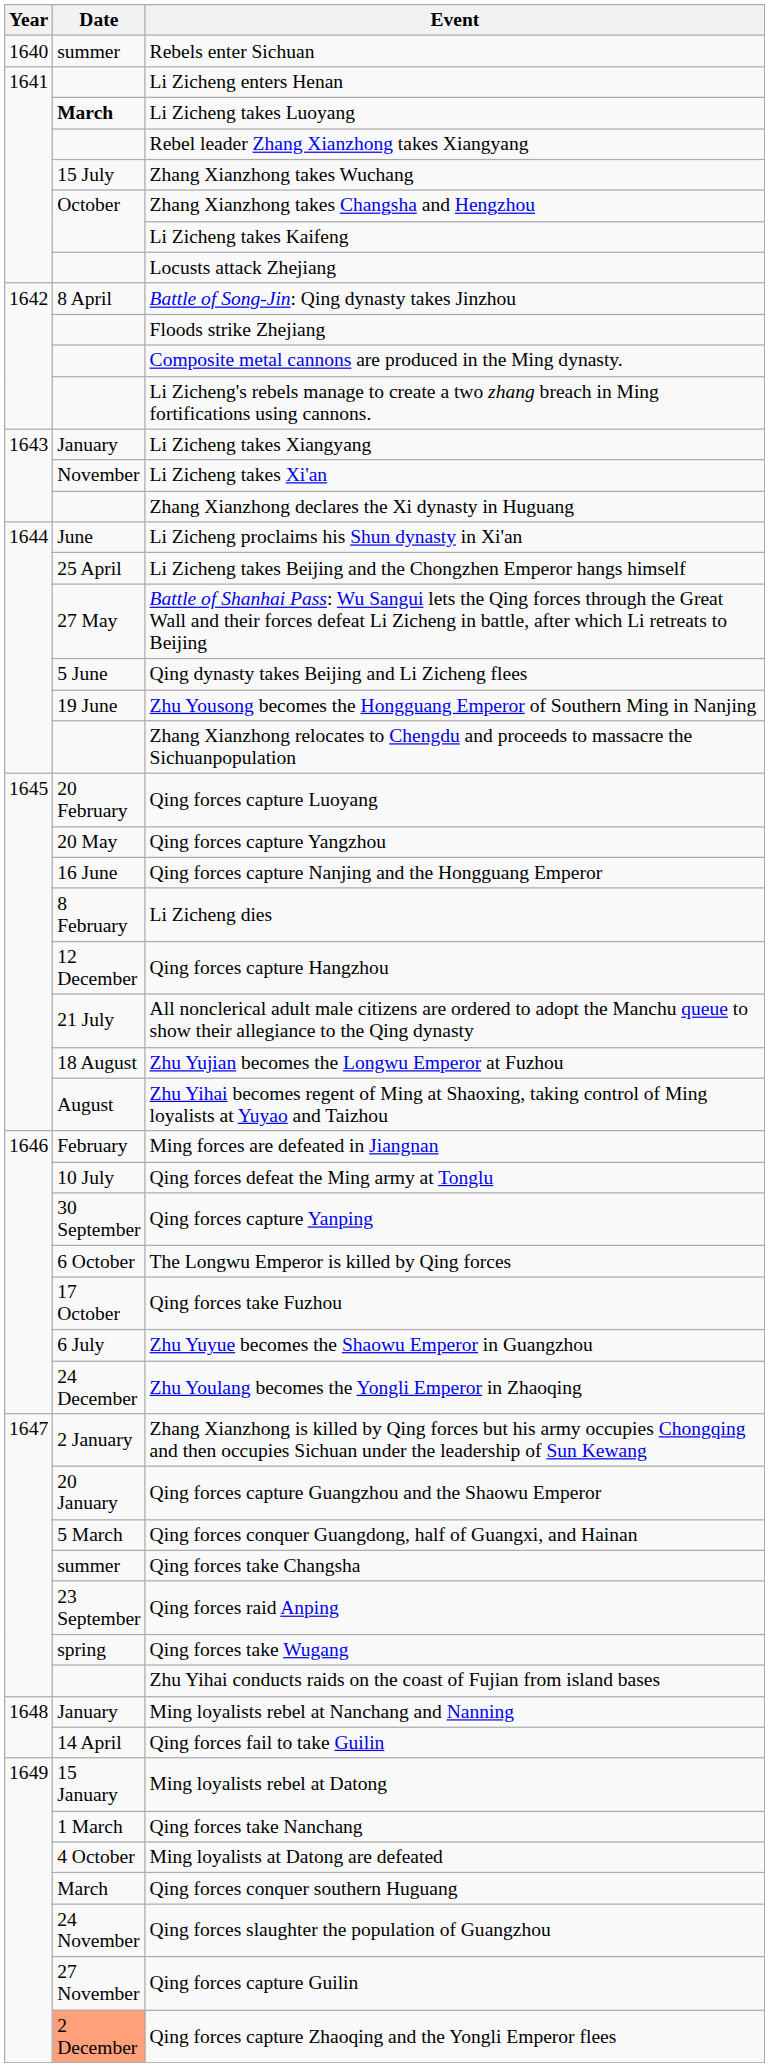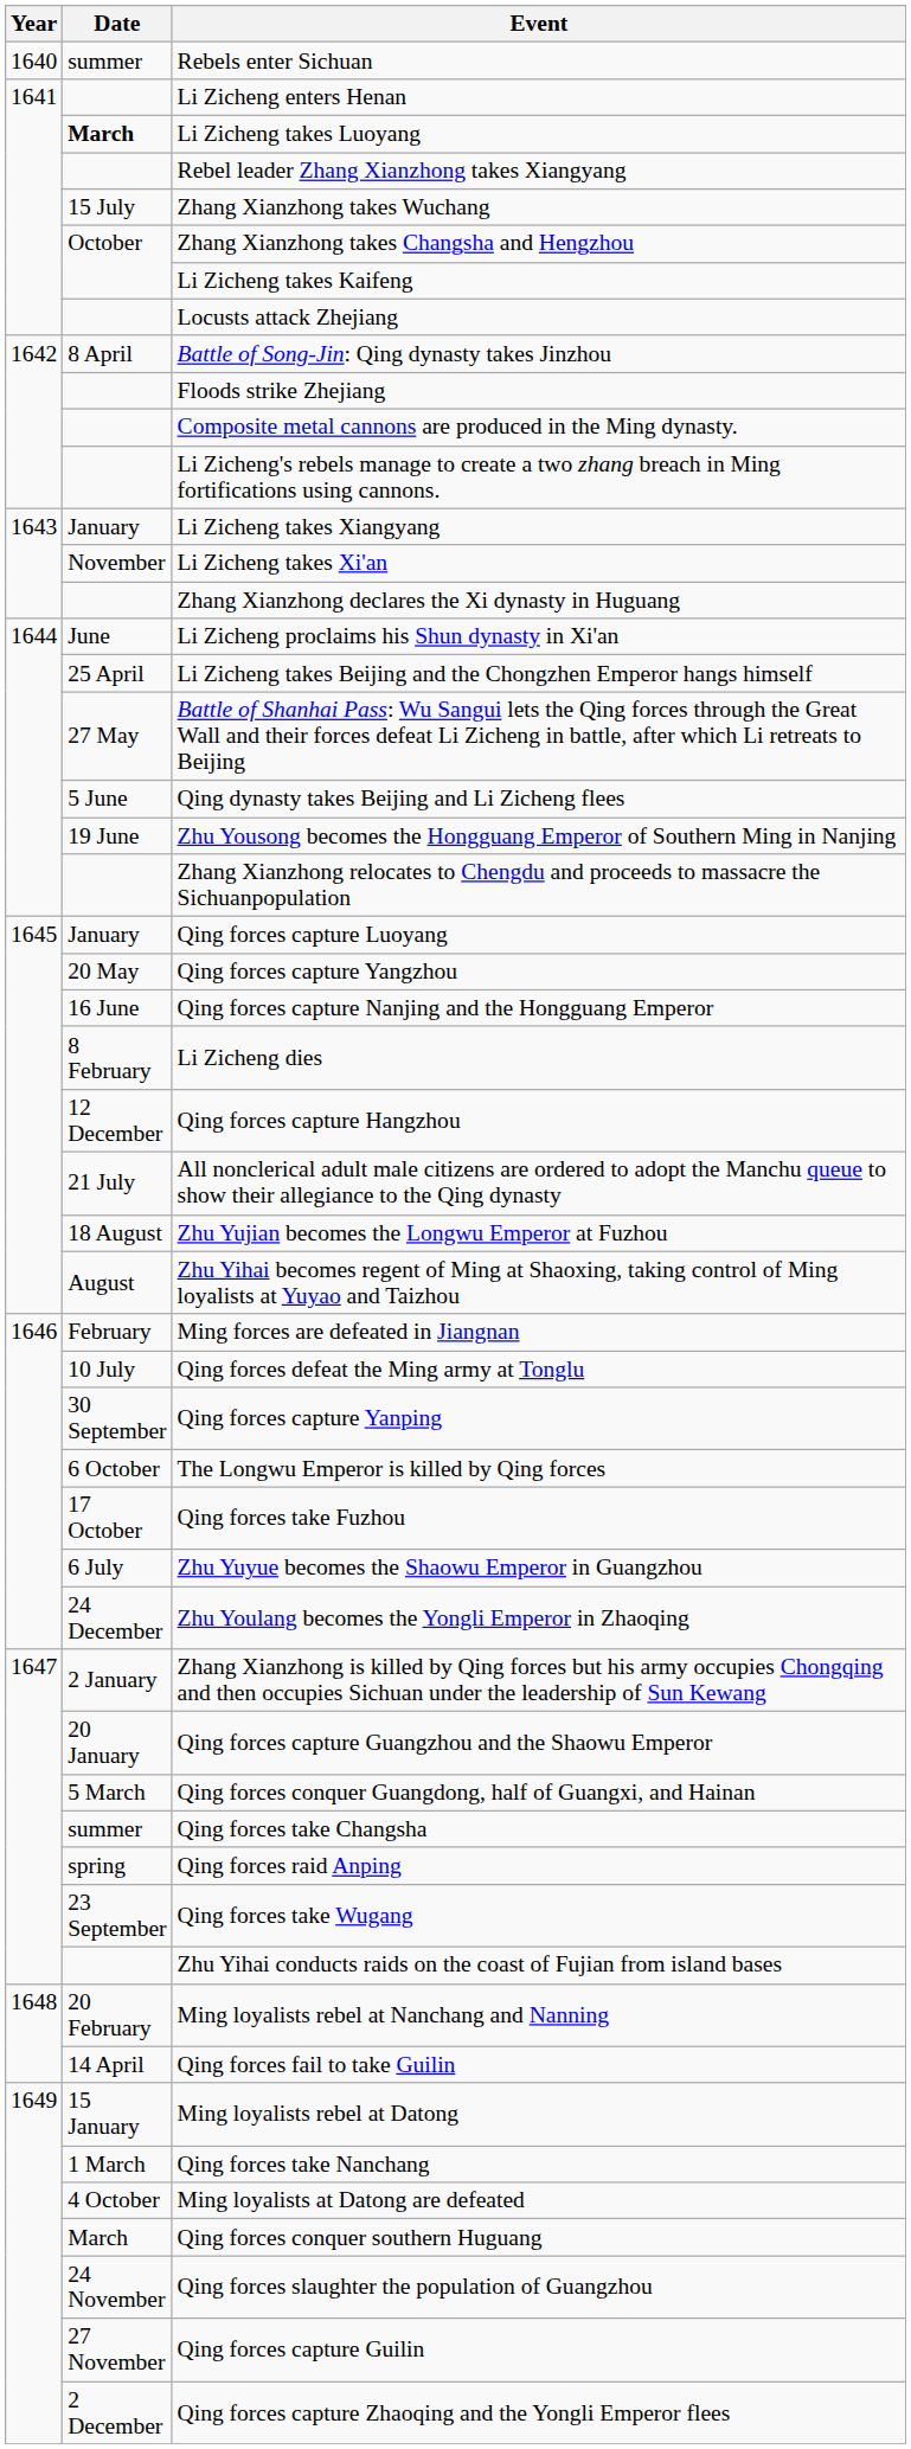 <table class="wikitable" width="100%">
 <tr>
 <th style="width:6%">Year</th>
 <th style="width:10%">Date</th>
 <th>Event</th>
 </tr>
 <tr>
 <td>1640</td>
 <td>summer</td>
 <td>Rebels enter Sichuan</td>
 </tr>
 <tr>
 <td rowspan="7" valign="top">1641</td>
 <td></td>
 <td>Li Zicheng enters Henan</td>
 </tr>
 <tr>
 <td><strong>March</strong></td>
 <td>Li Zicheng takes Luoyang</td>
 </tr>
 <tr>
 <td></td>
 <td>Rebel leader <a href='#'>Zhang Xianzhong</a> takes Xiangyang</td>
 </tr>
 <tr>
 <td>15 July</td>
 <td>Zhang Xianzhong takes Wuchang</td>
 </tr>
 <tr>
 <td rowspan="2" valign="top">October</td>
 <td>Zhang Xianzhong takes <a href='#'>Changsha</a> and <a href='#'>Hengzhou</a></td>
 </tr>
 <tr>
 <td>Li Zicheng takes Kaifeng</td>
 </tr>
 <tr>
 <td></td>
 <td>Locusts attack Zhejiang</td>
 </tr>
 <tr>
 <td rowspan="4" valign="top">1642</td>
 <td>8 April</td>
 <td><em><a href='#'>Battle of Song-Jin</a></em>: Qing dynasty takes Jinzhou</td>
 </tr>
 <tr>
 <td></td>
 <td>Floods strike Zhejiang</td>
 </tr>
 <tr>
 <td></td>
 <td><a href='#'>Composite metal cannons</a> are produced in the Ming dynasty.</td>
 </tr>
 <tr>
 <td></td>
 <td>Li Zicheng's rebels manage to create a two <em>zhang</em> breach in Ming fortifications using cannons.</td>
 </tr>
 <tr>
 <td rowspan="3" valign="top">1643</td>
 <td>January</td>
 <td>Li Zicheng takes Xiangyang</td>
 </tr>
 <tr>
 <td>November</td>
 <td>Li Zicheng takes <a href='#'>Xi'an</a></td>
 </tr>
 <tr>
 <td></td>
 <td>Zhang Xianzhong declares the Xi dynasty in Huguang</td>
 </tr>
 <tr>
 <td rowspan="6" valign="top">1644</td>
 <td>June</td>
 <td>Li Zicheng proclaims his <a href='#'>Shun dynasty</a> in Xi'an</td>
 </tr>
 <tr>
 <td>25 April</td>
 <td>Li Zicheng takes Beijing and the Chongzhen Emperor hangs himself</td>
 </tr>
 <tr>
 <td>27 May</td>
 <td><em><a href='#'>Battle of Shanhai Pass</a></em>: <a href='#'>Wu Sangui</a> lets the Qing forces through the Great Wall and their forces defeat Li Zicheng in battle, after which Li retreats to Beijing</td>
 </tr>
 <tr>
 <td>5 June</td>
 <td>Qing dynasty takes Beijing and Li Zicheng flees</td>
 </tr>
 <tr>
 <td>19 June</td>
 <td><a href='#'>Zhu Yousong</a> becomes the <a href='#'>Hongguang Emperor</a> of Southern Ming in Nanjing</td>
 </tr>
 <tr>
 <td></td>
 <td>Zhang Xianzhong relocates to <a href='#'>Chengdu</a> and proceeds to massacre the Sichuanpopulation</td>
 </tr>
 <tr>
 <td rowspan="8" valign="top">1645</td>
-<td>20 February</td>
+<td>January</td>
 <td>Qing forces capture Luoyang</td>
 </tr>
 <tr>
 <td>20 May</td>
 <td>Qing forces capture Yangzhou</td>
 </tr>
 <tr>
 <td>16 June</td>
 <td>Qing forces capture Nanjing and the Hongguang Emperor</td>
 </tr>
 <tr>
 <td>8 February</td>
 <td>Li Zicheng dies</td>
 </tr>
 <tr>
 <td>12 December</td>
 <td>Qing forces capture Hangzhou</td>
 </tr>
 <tr>
 <td>21 July</td>
 <td>All nonclerical adult male citizens are ordered to adopt the Manchu <a href='#'>queue</a> to show their allegiance to the Qing dynasty</td>
 </tr>
 <tr>
 <td>18 August</td>
 <td><a href='#'>Zhu Yujian</a> becomes the <a href='#'>Longwu Emperor</a> at Fuzhou</td>
 </tr>
 <tr>
 <td>August</td>
 <td><a href='#'>Zhu Yihai</a> becomes regent of Ming at Shaoxing, taking control of Ming loyalists at <a href='#'>Yuyao</a> and Taizhou</td>
 </tr>
 <tr>
 <td rowspan="7" valign="top">1646</td>
 <td>February</td>
 <td>Ming forces are defeated in <a href='#'>Jiangnan</a></td>
 </tr>
 <tr>
 <td>10 July</td>
 <td>Qing forces defeat the Ming army at <a href='#'>Tonglu</a></td>
 </tr>
 <tr>
 <td>30 September</td>
 <td>Qing forces capture <a href='#'>Yanping</a></td>
 </tr>
 <tr>
 <td>6 October</td>
 <td>The Longwu Emperor is killed by Qing forces</td>
 </tr>
 <tr>
 <td>17 October</td>
 <td>Qing forces take Fuzhou</td>
 </tr>
 <tr>
 <td>6 July</td>
 <td><a href='#'>Zhu Yuyue</a> becomes the <a href='#'>Shaowu Emperor</a> in Guangzhou</td>
 </tr>
 <tr>
 <td>24 December</td>
 <td><a href='#'>Zhu Youlang</a> becomes the <a href='#'>Yongli Emperor</a> in Zhaoqing</td>
 </tr>
 <tr>
 <td rowspan="7" valign="top">1647</td>
 <td>2 January</td>
 <td>Zhang Xianzhong is killed by Qing forces but his army occupies <a href='#'>Chongqing</a> and then occupies Sichuan under the leadership of <a href='#'>Sun Kewang</a></td>
 </tr>
 <tr>
 <td>20 January</td>
 <td>Qing forces capture Guangzhou and the Shaowu Emperor</td>
 </tr>
 <tr>
 <td>5 March</td>
 <td>Qing forces conquer Guangdong, half of Guangxi, and Hainan</td>
 </tr>
 <tr>
 <td>summer</td>
 <td>Qing forces take Changsha</td>
 </tr>
 <tr>
-<td>23 September</td>
+<td>spring</td>
 <td>Qing forces raid <a href='#'>Anping</a></td>
 </tr>
 <tr>
-<td>spring</td>
+<td>23 September</td>
 <td>Qing forces take <a href='#'>Wugang</a></td>
 </tr>
 <tr>
 <td></td>
 <td>Zhu Yihai conducts raids on the coast of Fujian from island bases</td>
 </tr>
 <tr>
 <td rowspan="2" valign="top">1648</td>
-<td>January</td>
+<td>20 February</td>
 <td>Ming loyalists rebel at Nanchang and <a href='#'>Nanning</a></td>
 </tr>
 <tr>
 <td>14 April</td>
 <td>Qing forces fail to take <a href='#'>Guilin</a></td>
 </tr>
 <tr>
 <td rowspan="7" valign="top">1649</td>
 <td>15 January</td>
 <td>Ming loyalists rebel at Datong</td>
 </tr>
 <tr>
 <td>1 March</td>
 <td>Qing forces take Nanchang</td>
 </tr>
 <tr>
 <td>4 October</td>
 <td>Ming loyalists at Datong are defeated</td>
 </tr>
 <tr>
 <td>March</td>
 <td>Qing forces conquer southern Huguang</td>
 </tr>
 <tr>
 <td>24 November</td>
 <td>Qing forces slaughter the population of Guangzhou</td>
 </tr>
 <tr>
 <td>27 November</td>
 <td>Qing forces capture Guilin</td>
 </tr>
 <tr>
-<td style="background: lightsalmon;">2 December</td>
+<td>2 December</td>
 <td>Qing forces capture Zhaoqing and the Yongli Emperor flees</td>
 </tr>
 </table>
